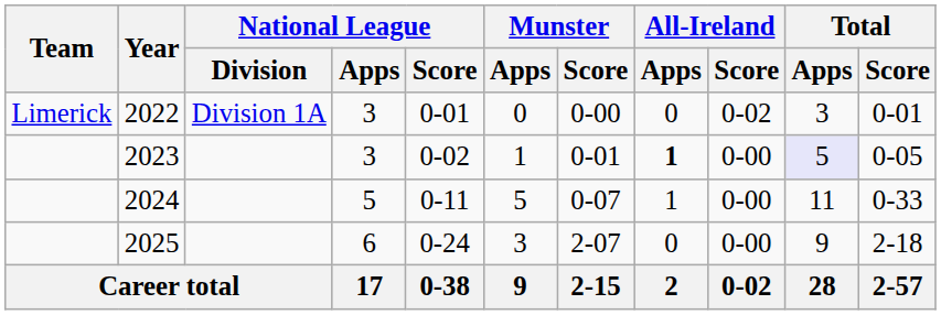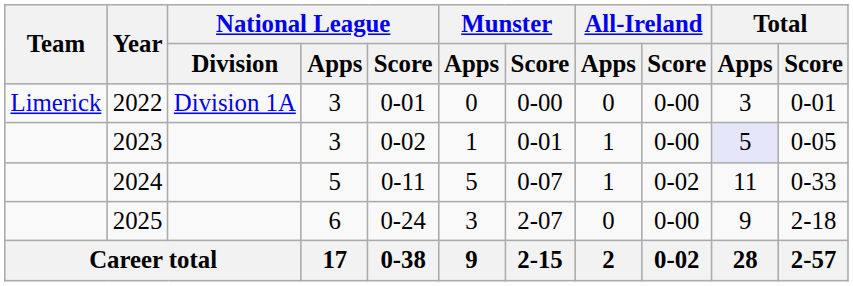 <table class="wikitable" style="text-align:center">
 <tr>
 <th rowspan="2">Team</th>
 <th rowspan="2">Year</th>
 <th colspan="3"><a href='#'>National League</a></th>
 <th colspan="2"><a href='#'>Munster</a></th>
 <th colspan="2"><a href='#'>All-Ireland</a></th>
 <th colspan="2">Total</th>
 </tr>
 <tr>
 <th>Division</th>
 <th>Apps</th>
 <th>Score</th>
 <th>Apps</th>
 <th>Score</th>
 <th>Apps</th>
 <th>Score</th>
 <th>Apps</th>
 <th>Score</th>
 </tr>
 <tr>
 <td rowspan="1"><a href='#'>Limerick</a></td>
 <td>2022</td>
 <td rowspan="1"><a href='#'>Division 1A</a></td>
 <td>3</td>
 <td>0-01</td>
 <td>0</td>
 <td>0-00</td>
 <td>0</td>
-<td>0-02</td>
+<td>0-00</td>
 <td>3</td>
 <td>0-01</td>
 </tr>
 <tr>
 <td></td>
 <td>2023</td>
 <td></td>
 <td>3</td>
 <td>0-02</td>
 <td>1</td>
 <td>0-01</td>
-<td><strong>1</strong></td>
+<td>1</td>
 <td>0-00</td>
 <td style="background: lavender;">5</td>
 <td>0-05</td>
 </tr>
 <tr>
 <td></td>
 <td>2024</td>
 <td></td>
 <td>5</td>
 <td>0-11</td>
 <td>5</td>
 <td>0-07</td>
 <td>1</td>
-<td>0-00</td>
+<td>0-02</td>
 <td>11</td>
 <td>0-33</td>
 </tr>
 <tr>
 <td></td>
 <td>2025</td>
 <td></td>
 <td>6</td>
 <td>0-24</td>
 <td>3</td>
 <td>2-07</td>
 <td>0</td>
 <td>0-00</td>
 <td>9</td>
 <td>2-18</td>
 </tr>
 <tr>
 <th colspan="3">Career total</th>
 <th>17</th>
 <th>0-38</th>
 <th>9</th>
 <th>2-15</th>
 <th>2</th>
 <th>0-02</th>
 <th>28</th>
 <th>2-57</th>
 </tr>
 </table>
